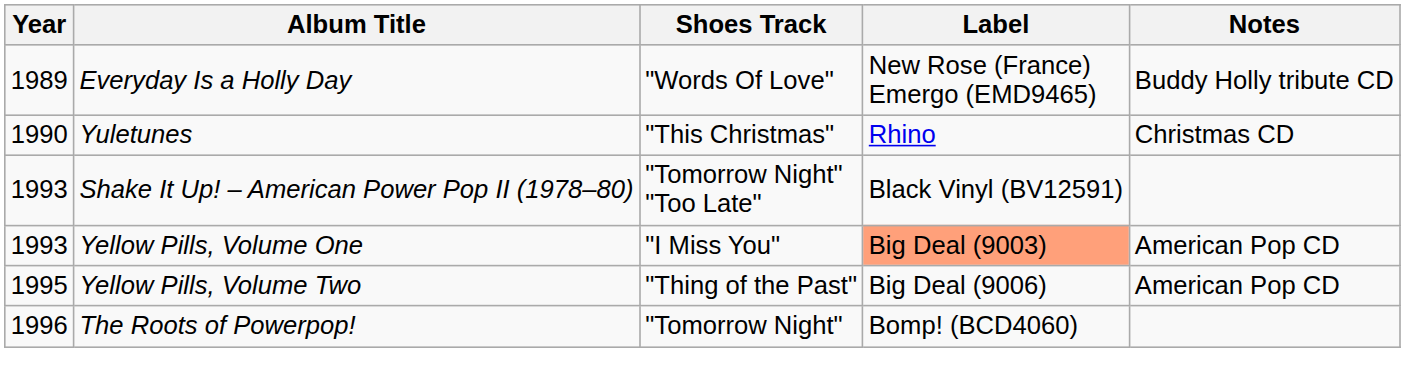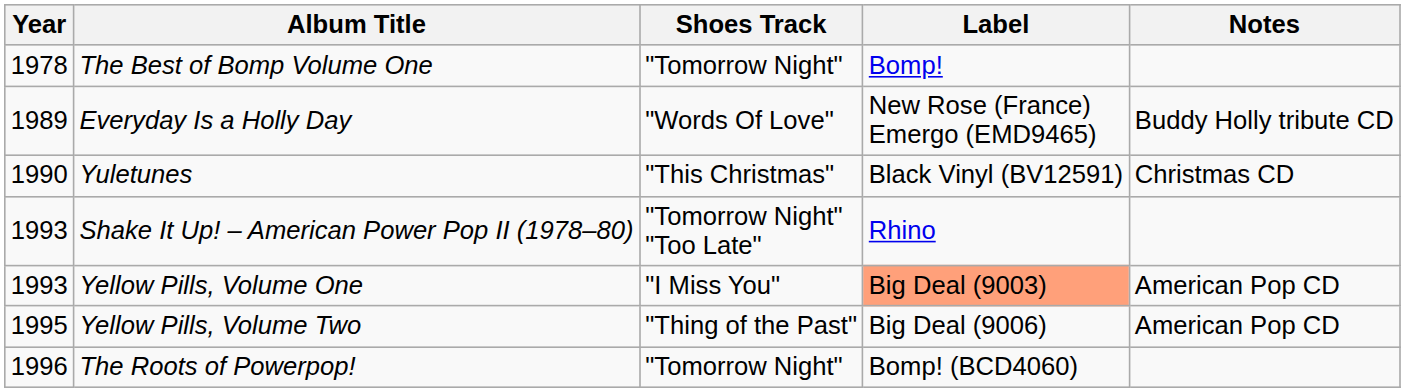 <table class="wikitable" border="1">
 <tr>
 <th>Year</th>
 <th>Album Title</th>
 <th>Shoes Track</th>
 <th>Label</th>
 <th>Notes</th>
+</tr>
+<tr>
+<td>1978</td>
+<td><em>The Best of Bomp Volume One</em></td>
+<td>"Tomorrow Night"</td>
+<td><a href='#'>Bomp!</a></td>
+<td></td>
 </tr>
 <tr>
 <td>1989</td>
 <td><em>Everyday Is a Holly Day</em></td>
 <td>"Words Of Love"</td>
 <td>New Rose (France)<br>Emergo (EMD9465)</td>
 <td>Buddy Holly tribute CD</td>
 </tr>
 <tr>
 <td>1990</td>
 <td><em>Yuletunes</em></td>
 <td>"This Christmas"</td>
-<td><a href='#'>Rhino</a></td>
+<td>Black Vinyl (BV12591)</td>
 <td>Christmas CD</td>
 </tr>
 <tr>
 <td>1993</td>
 <td><em>Shake It Up! – American Power Pop II (1978–80)</em></td>
 <td>"Tomorrow Night"<br>"Too Late"</td>
-<td>Black Vinyl (BV12591)</td>
+<td><a href='#'>Rhino</a></td>
 <td></td>
 </tr>
 <tr>
 <td>1993</td>
 <td><em>Yellow Pills, Volume One</em></td>
 <td>"I Miss You"</td>
 <td style="background: lightsalmon;">Big Deal (9003)</td>
 <td>American Pop CD</td>
 </tr>
 <tr>
 <td>1995</td>
 <td><em>Yellow Pills, Volume Two</em></td>
 <td>"Thing of the Past"</td>
 <td>Big Deal (9006)</td>
 <td>American Pop CD</td>
 </tr>
 <tr>
 <td>1996</td>
 <td><em>The Roots of Powerpop!</em></td>
 <td>"Tomorrow Night"</td>
 <td>Bomp! (BCD4060)</td>
 <td></td>
 </tr>
 </table>
